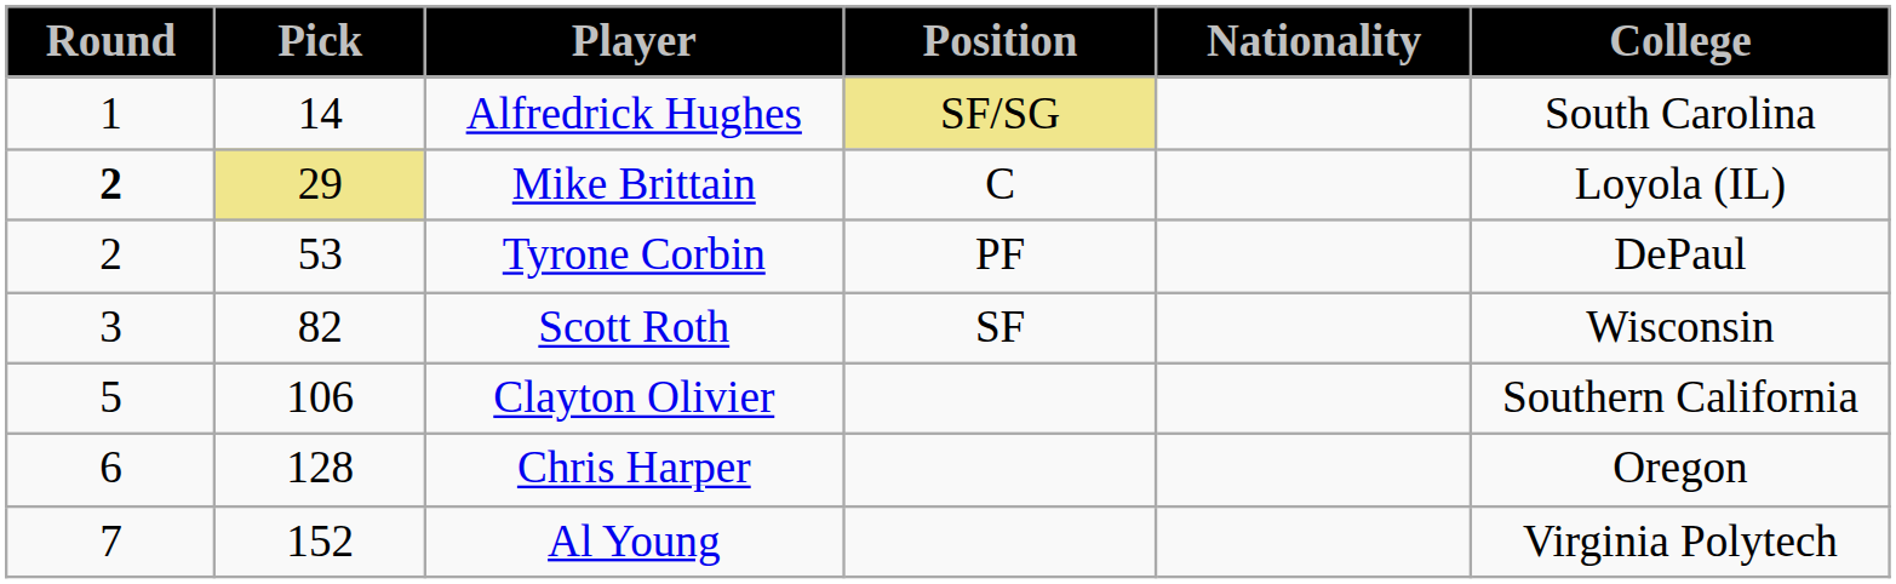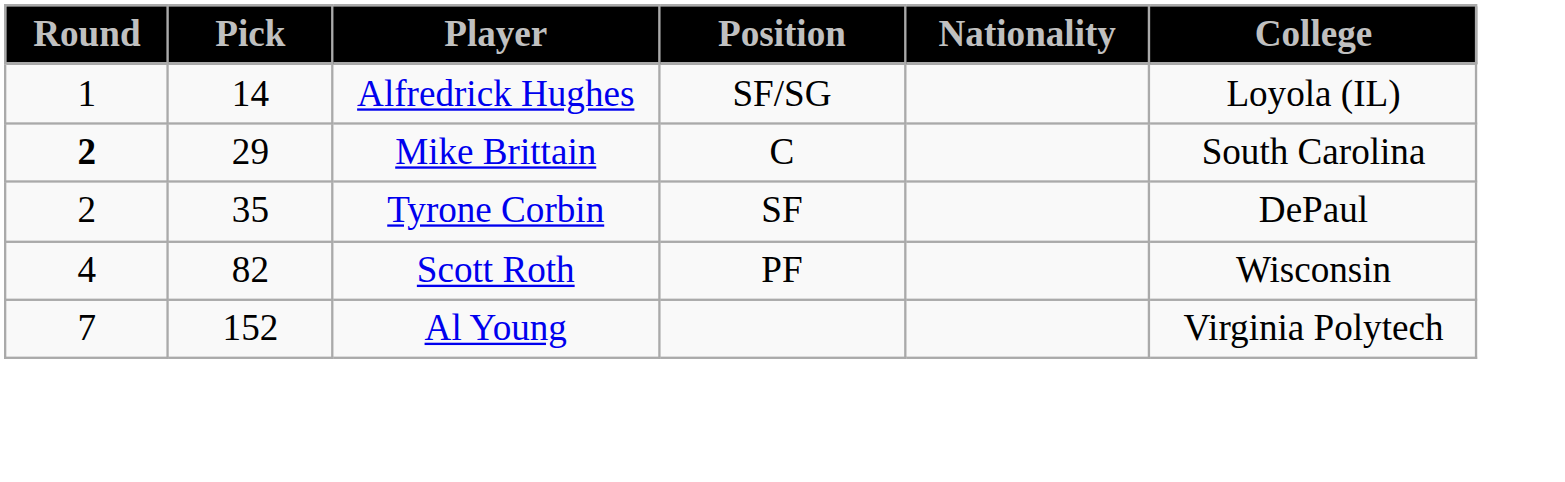 <table class="wikitable sortable sortable">
 <tr>
 <th style="background:#000000; color:#c0c0c0" width="10%">Round</th>
 <th style="background:#000000; color:#c0c0c0" width="10%">Pick</th>
 <th style="background:#000000; color:#c0c0c0" width="20%">Player</th>
 <th style="background:#000000; color:#c0c0c0" width="15%">Position</th>
 <th style="background:#000000; color:#c0c0c0" width="15%">Nationality</th>
 <th style="background:#000000; color:#c0c0c0" width="20%">College</th>
 </tr>
 <tr style="text-align: center">
 <td>1</td>
 <td>14</td>
 <td><a href='#'>Alfredrick Hughes</a></td>
-<td style="background: khaki;">SF/SG</td>
+<td>SF/SG</td>
+<td></td>
+<td>Loyola (IL)</td>
+</tr>
+<tr style="text-align: center">
+<td><strong>2</strong></td>
+<td>29</td>
+<td><a href='#'>Mike Brittain</a></td>
+<td>C</td>
 <td></td>
 <td>South Carolina</td>
 </tr>
 <tr style="text-align: center">
-<td><strong>2</strong></td>
-<td style="background: khaki;">29</td>
-<td><a href='#'>Mike Brittain</a></td>
-<td>C</td>
-<td></td>
-<td>Loyola (IL)</td>
-</tr>
-<tr style="text-align: center">
 <td>2</td>
-<td>53</td>
+<td>35</td>
 <td><a href='#'>Tyrone Corbin</a></td>
-<td>PF</td>
+<td>SF</td>
 <td></td>
 <td>DePaul</td>
 </tr>
 <tr style="text-align: center">
-<td>3</td>
+<td>4</td>
 <td>82</td>
 <td><a href='#'>Scott Roth</a></td>
-<td>SF</td>
+<td>PF</td>
 <td></td>
 <td>Wisconsin</td>
-</tr>
-<tr style="text-align: center">
-<td>5</td>
-<td>106</td>
-<td><a href='#'>Clayton Olivier</a></td>
-<td></td>
-<td></td>
-<td>Southern California</td>
-</tr>
-<tr style="text-align: center">
-<td>6</td>
-<td>128</td>
-<td><a href='#'>Chris Harper</a></td>
-<td></td>
-<td></td>
-<td>Oregon</td>
 </tr>
 <tr style="text-align: center">
 <td>7</td>
 <td>152</td>
 <td><a href='#'>Al Young</a></td>
 <td></td>
 <td></td>
 <td>Virginia Polytech</td>
 </tr>
 </table>
